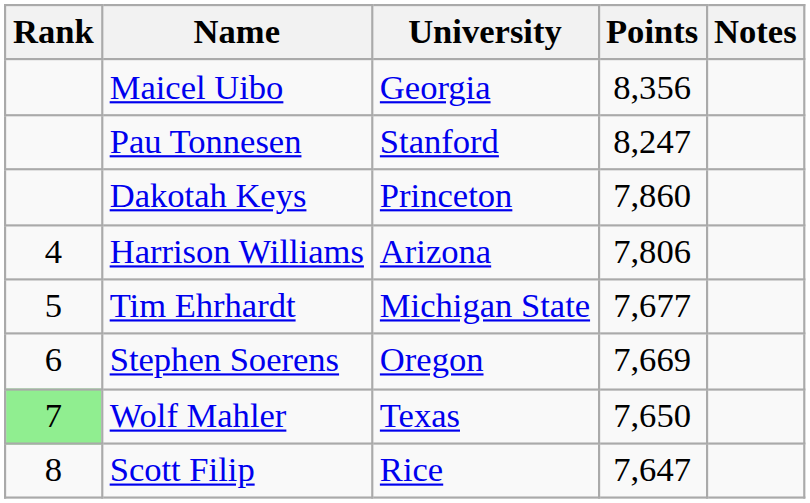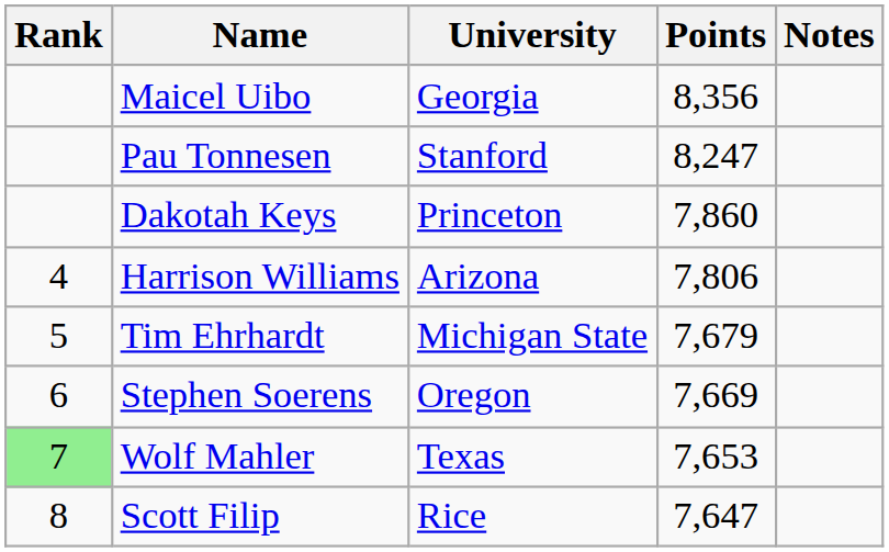 <table class="wikitable sortable" style="text-align:center">
 <tr>
 <th>Rank</th>
 <th>Name</th>
 <th>University</th>
 <th>Points</th>
 <th>Notes</th>
 </tr>
 <tr>
 <td></td>
 <td align=left><a href='#'>Maicel Uibo</a> </td>
 <td align=left><a href='#'>Georgia</a></td>
 <td>8,356</td>
 <td></td>
 </tr>
 <tr>
 <td></td>
 <td align=left><a href='#'>Pau Tonnesen</a> </td>
 <td align="left"><a href='#'>Stanford</a></td>
 <td>8,247</td>
 <td></td>
 </tr>
 <tr>
 <td></td>
 <td align=left><a href='#'>Dakotah Keys</a></td>
 <td align="left"><a href='#'>Princeton</a></td>
 <td>7,860</td>
 <td></td>
 </tr>
 <tr>
 <td>4</td>
 <td align=left><a href='#'>Harrison Williams</a></td>
 <td align=left><a href='#'>Arizona</a></td>
 <td>7,806</td>
 <td></td>
 </tr>
 <tr>
 <td>5</td>
 <td align=left><a href='#'>Tim Ehrhardt</a></td>
 <td align=left><a href='#'>Michigan State</a></td>
-<td>7,677</td>
+<td>7,679</td>
 <td></td>
 </tr>
 <tr>
 <td>6</td>
 <td align=left><a href='#'>Stephen Soerens</a></td>
 <td align="left"><a href='#'>Oregon</a></td>
 <td>7,669</td>
 <td></td>
 </tr>
 <tr>
 <td style="background: lightgreen;">7</td>
 <td align=left><a href='#'>Wolf Mahler</a></td>
 <td align="left"><a href='#'>Texas</a></td>
-<td>7,650</td>
+<td>7,653</td>
 <td></td>
 </tr>
 <tr>
 <td>8</td>
 <td align=left><a href='#'>Scott Filip</a></td>
 <td align="left"><a href='#'>Rice</a></td>
 <td>7,647</td>
 <td></td>
 </tr>
 </table>
